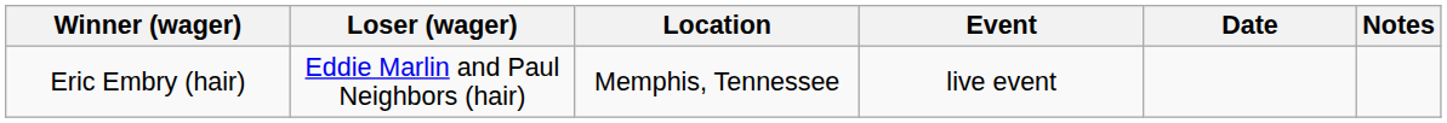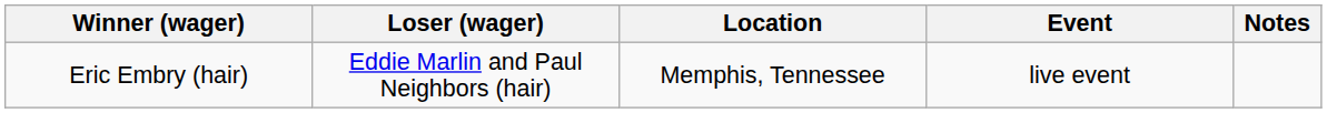 <table class="wikitable sortable" width=100%  style="text-align: center">
 <tr>
 <th width=20% scope="col">Winner (wager)</th>
 <th width=20% scope="col">Loser (wager)</th>
 <th width=20% scope="col">Location</th>
 <th width=20% scope="col">Event</th>
-<th width=15% scope="col">Date</th>
 <th class="unsortable" width=5% scope="col">Notes</th>
 </tr>
 <tr>
 <td>Eric Embry (hair)</td>
 <td><a href='#'>Eddie Marlin</a> and Paul Neighbors (hair)</td>
 <td>Memphis, Tennessee</td>
 <td>live event</td>
 <td></td>
-<td></td>
 </tr>
 </table>
